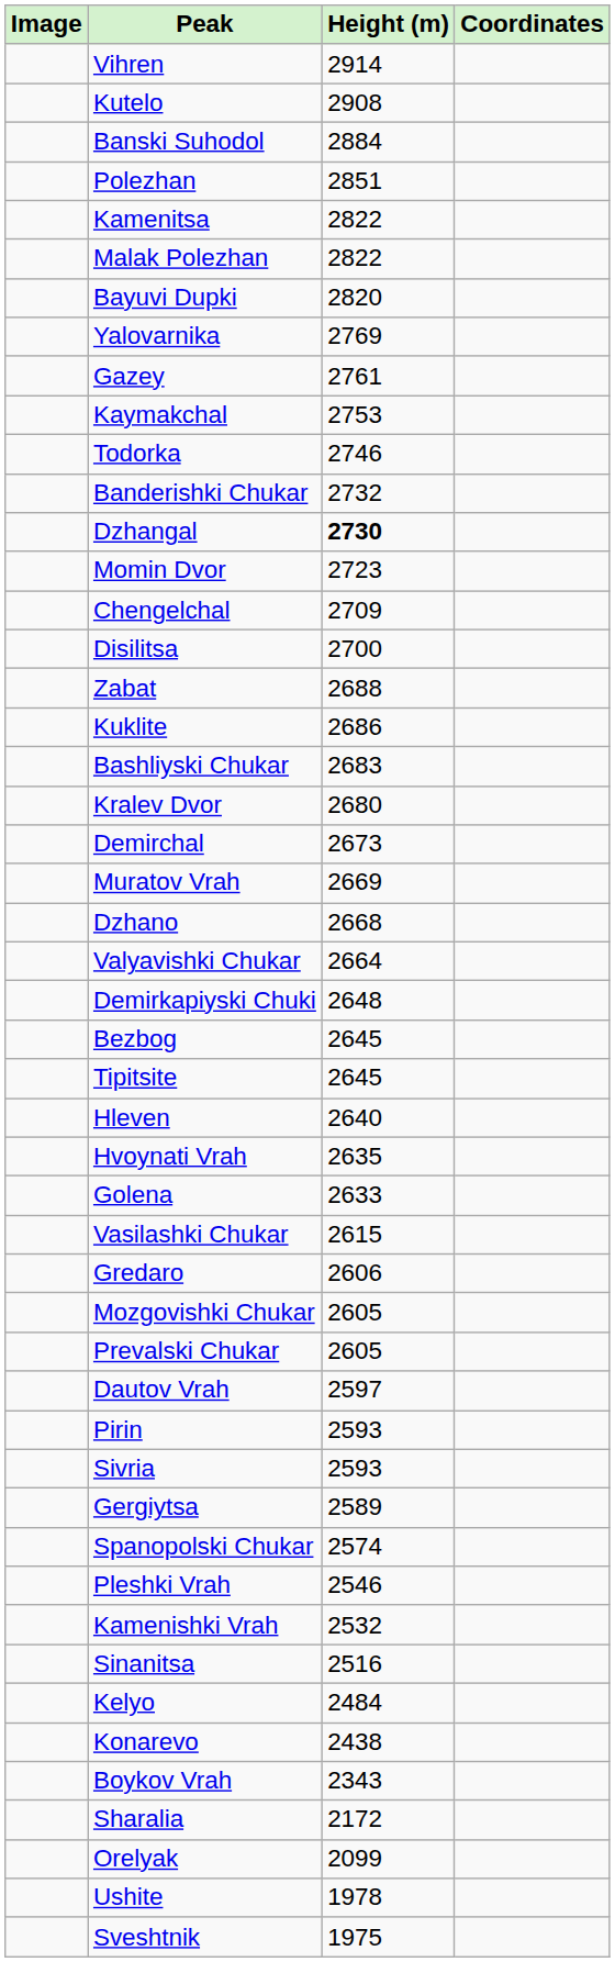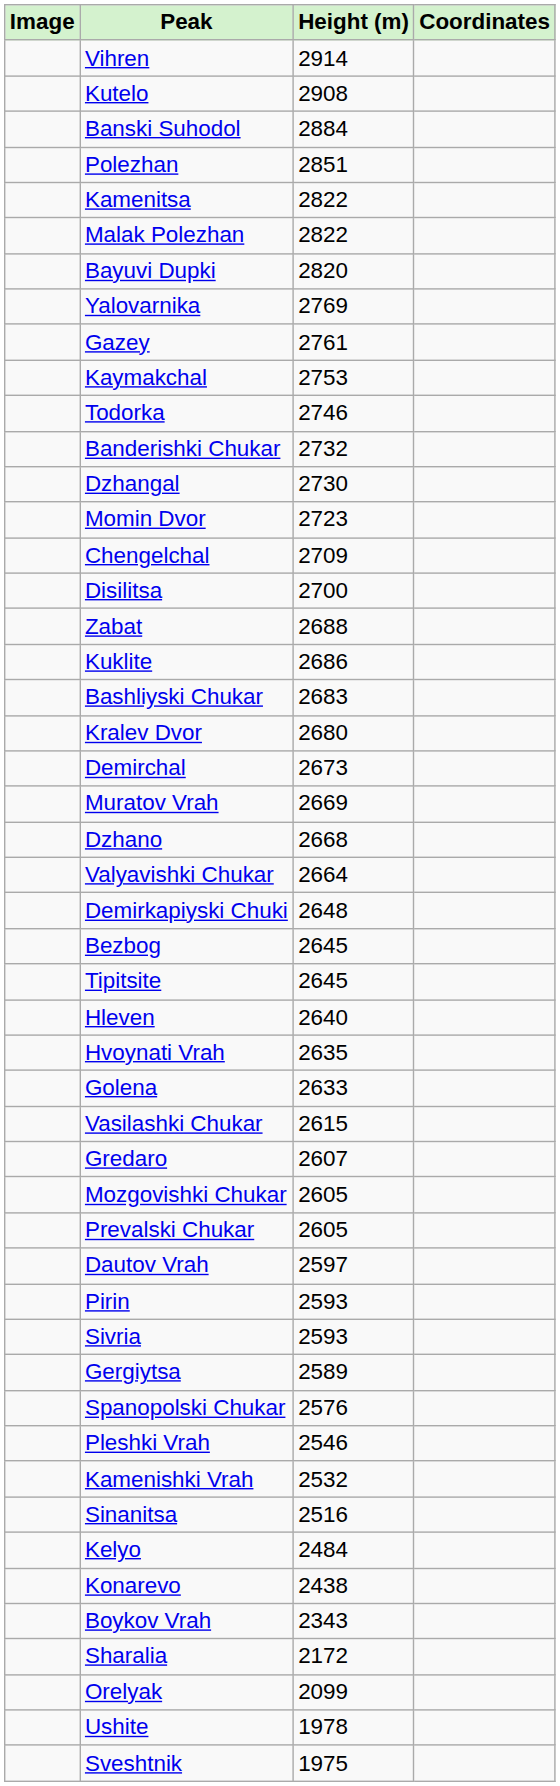 <table class="wikitable">
 <tr>
 <th style=background:#D4F2CE;><strong>Image</strong></th>
 <th style=background:#D4F2CE;><strong>Peak</strong></th>
 <th style=background:#D4F2CE;><strong>Height (m)</strong></th>
 <th style=background:#D4F2CE;><strong>Coordinates</strong></th>
 </tr>
 <tr>
 <td></td>
 <td><a href='#'>Vihren</a></td>
 <td>2914</td>
 <td></td>
 </tr>
 <tr>
 <td></td>
 <td><a href='#'>Kutelo</a></td>
 <td>2908</td>
 <td></td>
 </tr>
 <tr>
 <td></td>
 <td><a href='#'>Banski Suhodol</a></td>
 <td>2884</td>
 <td></td>
 </tr>
 <tr>
 <td></td>
 <td><a href='#'>Polezhan</a></td>
 <td>2851</td>
 <td></td>
 </tr>
 <tr>
 <td></td>
 <td><a href='#'>Kamenitsa</a></td>
 <td>2822</td>
 <td></td>
 </tr>
 <tr>
 <td></td>
 <td><a href='#'>Malak Polezhan</a></td>
 <td>2822</td>
 <td></td>
 </tr>
 <tr>
 <td></td>
 <td><a href='#'>Bayuvi Dupki</a></td>
 <td>2820</td>
 <td></td>
 </tr>
 <tr>
 <td></td>
 <td><a href='#'>Yalovarnika</a></td>
 <td>2769</td>
 <td></td>
 </tr>
 <tr>
 <td></td>
 <td><a href='#'>Gazey</a></td>
 <td>2761</td>
 <td></td>
 </tr>
 <tr>
 <td></td>
 <td><a href='#'>Kaymakchal</a></td>
 <td>2753</td>
 <td></td>
 </tr>
 <tr>
 <td></td>
 <td><a href='#'>Todorka</a></td>
 <td>2746</td>
 <td></td>
 </tr>
 <tr>
 <td></td>
 <td><a href='#'>Banderishki Chukar</a></td>
 <td>2732</td>
 <td></td>
 </tr>
 <tr>
 <td></td>
 <td><a href='#'>Dzhangal</a></td>
-<td><strong>2730</strong></td>
+<td>2730</td>
 <td></td>
 </tr>
 <tr>
 <td></td>
 <td><a href='#'>Momin Dvor</a></td>
 <td>2723</td>
 <td></td>
 </tr>
 <tr>
 <td></td>
 <td><a href='#'>Chengelchal</a></td>
 <td>2709</td>
 <td></td>
 </tr>
 <tr>
 <td></td>
 <td><a href='#'>Disilitsa</a></td>
 <td>2700</td>
 <td></td>
 </tr>
 <tr>
 <td></td>
 <td><a href='#'>Zabat</a></td>
 <td>2688</td>
 <td></td>
 </tr>
 <tr>
 <td></td>
 <td><a href='#'>Kuklite</a></td>
 <td>2686</td>
 <td></td>
 </tr>
 <tr>
 <td></td>
 <td><a href='#'>Bashliyski Chukar</a></td>
 <td>2683</td>
 <td></td>
 </tr>
 <tr>
 <td></td>
 <td><a href='#'>Kralev Dvor</a></td>
 <td>2680</td>
 <td></td>
 </tr>
 <tr>
 <td></td>
 <td><a href='#'>Demirchal</a></td>
 <td>2673</td>
 <td></td>
 </tr>
 <tr>
 <td></td>
 <td><a href='#'>Muratov Vrah</a></td>
 <td>2669</td>
 <td></td>
 </tr>
 <tr>
 <td></td>
 <td><a href='#'>Dzhano</a></td>
 <td>2668</td>
 <td></td>
 </tr>
 <tr>
 <td></td>
 <td><a href='#'>Valyavishki Chukar</a></td>
 <td>2664</td>
 <td></td>
 </tr>
 <tr>
 <td></td>
 <td><a href='#'>Demirkapiyski Chuki</a></td>
 <td>2648</td>
 <td></td>
 </tr>
 <tr>
 <td></td>
 <td><a href='#'>Bezbog</a></td>
 <td>2645</td>
 <td></td>
 </tr>
 <tr>
 <td></td>
 <td><a href='#'>Tipitsite</a></td>
 <td>2645</td>
 <td></td>
 </tr>
 <tr>
 <td></td>
 <td><a href='#'>Hleven</a></td>
 <td>2640</td>
 <td></td>
 </tr>
 <tr>
 <td></td>
 <td><a href='#'>Hvoynati Vrah</a></td>
 <td>2635</td>
 <td></td>
 </tr>
 <tr>
 <td></td>
 <td><a href='#'>Golena</a></td>
 <td>2633</td>
 <td></td>
 </tr>
 <tr>
 <td></td>
 <td><a href='#'>Vasilashki Chukar</a></td>
 <td>2615</td>
 <td></td>
 </tr>
 <tr>
 <td></td>
 <td><a href='#'>Gredaro</a></td>
-<td>2606</td>
+<td>2607</td>
 <td></td>
 </tr>
 <tr>
 <td></td>
 <td><a href='#'>Mozgovishki Chukar</a></td>
 <td>2605</td>
 <td></td>
 </tr>
 <tr>
 <td></td>
 <td><a href='#'>Prevalski Chukar</a></td>
 <td>2605</td>
 <td></td>
 </tr>
 <tr>
 <td></td>
 <td><a href='#'>Dautov Vrah</a></td>
 <td>2597</td>
 <td></td>
 </tr>
 <tr>
 <td></td>
 <td><a href='#'>Pirin</a></td>
 <td>2593</td>
 <td></td>
 </tr>
 <tr>
 <td></td>
 <td><a href='#'>Sivria</a></td>
 <td>2593</td>
 <td></td>
 </tr>
 <tr>
 <td></td>
 <td><a href='#'>Gergiytsa</a></td>
 <td>2589</td>
 <td></td>
 </tr>
 <tr>
 <td></td>
 <td><a href='#'>Spanopolski Chukar</a></td>
-<td>2574</td>
+<td>2576</td>
 <td></td>
 </tr>
 <tr>
 <td></td>
 <td><a href='#'>Pleshki Vrah</a></td>
 <td>2546</td>
 <td></td>
 </tr>
 <tr>
 <td></td>
 <td><a href='#'>Kamenishki Vrah</a></td>
 <td>2532</td>
 <td></td>
 </tr>
 <tr>
 <td></td>
 <td><a href='#'>Sinanitsa</a></td>
 <td>2516</td>
 <td></td>
 </tr>
 <tr>
 <td></td>
 <td><a href='#'>Kelyo</a></td>
 <td>2484</td>
 <td></td>
 </tr>
 <tr>
 <td></td>
 <td><a href='#'>Konarevo</a></td>
 <td>2438</td>
 <td></td>
 </tr>
 <tr>
 <td></td>
 <td><a href='#'>Boykov Vrah</a></td>
 <td>2343</td>
 <td></td>
 </tr>
 <tr>
 <td></td>
 <td><a href='#'>Sharalia</a></td>
 <td>2172</td>
 <td></td>
 </tr>
 <tr>
 <td></td>
 <td><a href='#'>Orelyak</a></td>
 <td>2099</td>
 <td></td>
 </tr>
 <tr>
 <td></td>
 <td><a href='#'>Ushite</a></td>
 <td>1978</td>
 <td></td>
 </tr>
 <tr>
 <td></td>
 <td><a href='#'>Sveshtnik</a></td>
 <td>1975</td>
 <td></td>
 </tr>
 </table>
